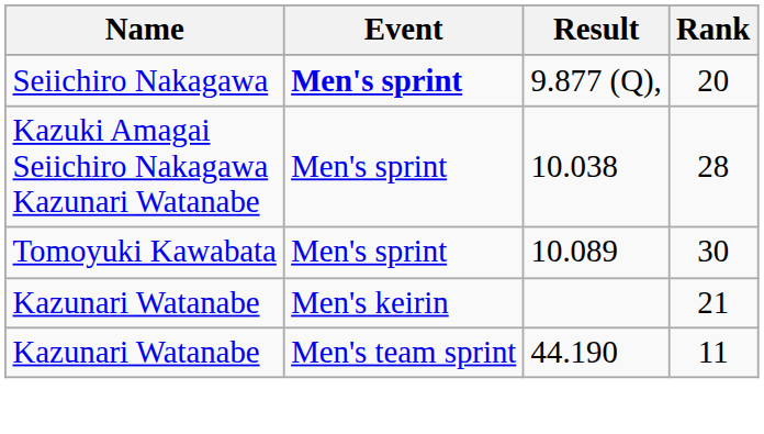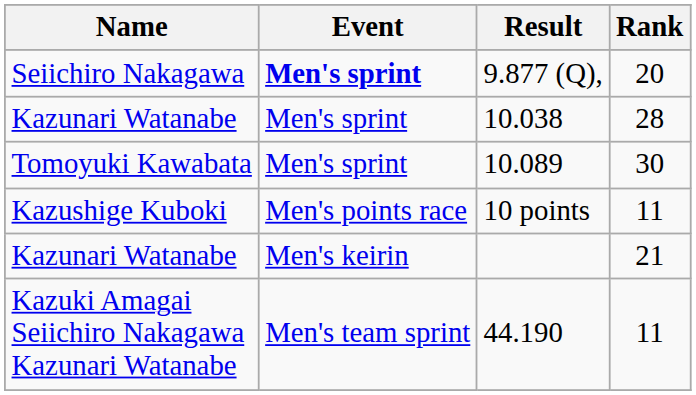 <table class="wikitable sortable">
 <tr>
 <th>Name</th>
 <th>Event</th>
 <th>Result</th>
 <th>Rank</th>
 </tr>
 <tr>
 <td><a href='#'>Seiichiro Nakagawa</a></td>
 <td><strong><a href='#'>Men's sprint</a></strong></td>
 <td>9.877 (Q),</td>
 <td align=center>20</td>
 </tr>
 <tr>
-<td><a href='#'>Kazuki Amagai</a><br><a href='#'>Seiichiro Nakagawa</a><br><a href='#'>Kazunari Watanabe</a></td>
+<td><a href='#'>Kazunari Watanabe</a></td>
 <td><a href='#'>Men's sprint</a></td>
 <td>10.038</td>
 <td align=center>28</td>
 </tr>
 <tr>
 <td><a href='#'>Tomoyuki Kawabata</a></td>
 <td><a href='#'>Men's sprint</a></td>
 <td>10.089</td>
 <td align=center>30</td>
 </tr>
 <tr>
+<td><a href='#'>Kazushige Kuboki</a></td>
+<td><a href='#'>Men's points race</a></td>
+<td>10 points</td>
+<td align=center>11</td>
+</tr>
+<tr>
 <td><a href='#'>Kazunari Watanabe</a></td>
 <td><a href='#'>Men's keirin</a></td>
 <td></td>
 <td align=center>21</td>
 </tr>
 <tr>
-<td><a href='#'>Kazunari Watanabe</a></td>
+<td><a href='#'>Kazuki Amagai</a><br><a href='#'>Seiichiro Nakagawa</a><br><a href='#'>Kazunari Watanabe</a></td>
 <td><a href='#'>Men's team sprint</a></td>
 <td>44.190</td>
 <td align=center>11</td>
 </tr>
 </table>
